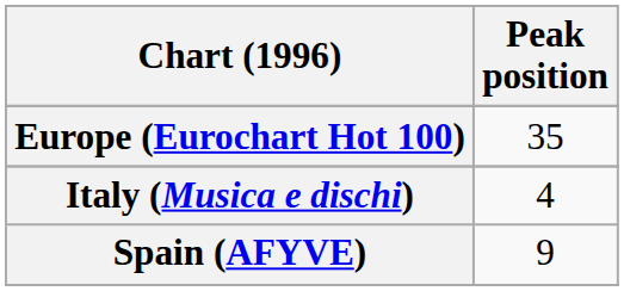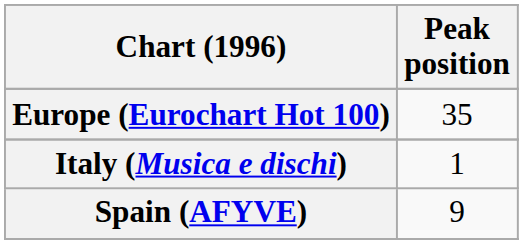 <table class="wikitable plainrowheaders sortable">
 <tr>
 <th>Chart (1996)</th>
 <th>Peak<br>position</th>
 </tr>
 <tr>
 </tr>
 <tr>
 </tr>
 <tr>
 <th scope="row">Europe (<a href='#'>Eurochart Hot 100</a>)</th>
 <td align="center">35</td>
 </tr>
 <tr>
 </tr>
 <tr>
 </tr>
 <tr>
 <th scope="row">Italy (<em><a href='#'>Musica e dischi</a></em>)</th>
-<td align="center">4</td>
+<td align="center">1</td>
 </tr>
 <tr>
 <th scope="row">Spain (<a href='#'>AFYVE</a>)</th>
 <td align="center">9</td>
 </tr>
 <tr>
 </tr>
 <tr>
 </tr>
 </table>
